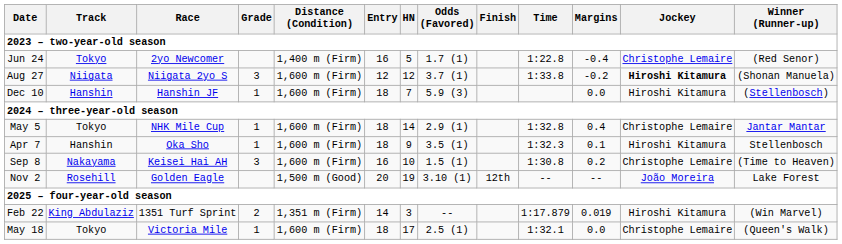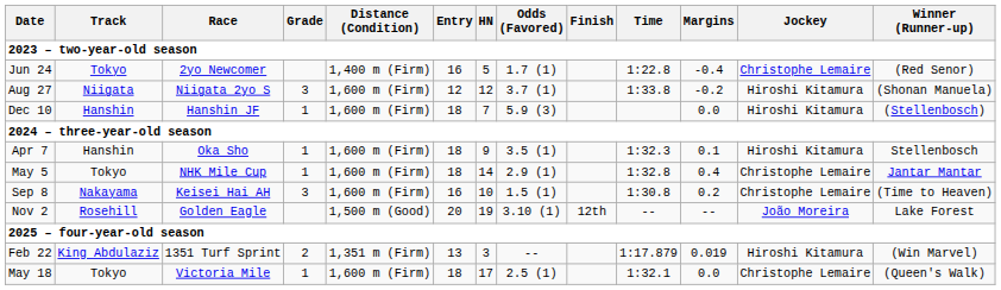 <table class="wikitable" style="border-collapse: collapse; font-size: 90%; text-align: center; white-space: nowrap">
 <tr>
 <th>Date</th>
 <th>Track</th>
 <th>Race</th>
 <th>Grade</th>
 <th>Distance<br>(Condition)</th>
 <th>Entry</th>
 <th>HN</th>
 <th>Odds<br>(Favored)</th>
 <th>Finish</th>
 <th>Time</th>
 <th>Margins</th>
 <th>Jockey</th>
 <th>Winner<br>(Runner-up)</th>
 </tr>
 <tr style="background-color:white">
 <td colspan="13" align="left"><strong>2023 – two-year-old season</strong></td>
 </tr>
 <tr>
 <td>Jun 24</td>
 <td><a href='#'>Tokyo</a></td>
 <td><a href='#'>2yo Newcomer</a></td>
 <td></td>
 <td>1,400 m (Firm)</td>
 <td>16</td>
 <td>5</td>
 <td>1.7 (1)</td>
 <td></td>
 <td>1:22.8</td>
 <td>-0.4</td>
 <td><a href='#'>Christophe Lemaire</a></td>
 <td>(Red Senor)</td>
 </tr>
 <tr>
 <td>Aug 27</td>
 <td><a href='#'>Niigata</a></td>
 <td><a href='#'>Niigata 2yo S</a></td>
 <td>3</td>
 <td>1,600 m (Firm)</td>
 <td>12</td>
 <td>12</td>
 <td>3.7 (1)</td>
 <td></td>
 <td>1:33.8</td>
 <td>-0.2</td>
-<td><strong>Hiroshi Kitamura</strong></td>
+<td>Hiroshi Kitamura</td>
 <td>(Shonan Manuela)</td>
 </tr>
 <tr>
 <td>Dec 10</td>
 <td><a href='#'>Hanshin</a></td>
 <td><a href='#'>Hanshin JF</a></td>
 <td>1</td>
 <td>1,600 m (Firm)</td>
 <td>18</td>
 <td>7</td>
 <td>5.9 (3)</td>
 <td></td>
 <td></td>
 <td>0.0</td>
 <td>Hiroshi Kitamura</td>
 <td>(<a href='#'>Stellenbosch</a>)</td>
 </tr>
 <tr style="background-color:white">
 <td colspan="13" align="left"><strong>2024 – three-year-old season</strong></td>
 </tr>
 <tr>
+<td>Apr 7</td>
+<td>Hanshin</td>
+<td><a href='#'>Oka Sho</a></td>
+<td>1</td>
+<td>1,600 m (Firm)</td>
+<td>18</td>
+<td>9</td>
+<td>3.5 (1)</td>
+<td></td>
+<td>1:32.3</td>
+<td>0.1</td>
+<td>Hiroshi Kitamura</td>
+<td>Stellenbosch</td>
+</tr>
+<tr>
 <td>May 5</td>
 <td>Tokyo</td>
 <td><a href='#'>NHK Mile Cup</a></td>
 <td>1</td>
 <td>1,600 m (Firm)</td>
 <td>18</td>
 <td>14</td>
 <td>2.9 (1)</td>
 <td></td>
 <td>1:32.8</td>
 <td>0.4</td>
 <td>Christophe Lemaire</td>
 <td><a href='#'>Jantar Mantar</a></td>
-</tr>
-<tr>
-<td>Apr 7</td>
-<td>Hanshin</td>
-<td><a href='#'>Oka Sho</a></td>
-<td>1</td>
-<td>1,600 m (Firm)</td>
-<td>18</td>
-<td>9</td>
-<td>3.5 (1)</td>
-<td></td>
-<td>1:32.3</td>
-<td>0.1</td>
-<td>Hiroshi Kitamura</td>
-<td>Stellenbosch</td>
 </tr>
 <tr>
 <td>Sep 8</td>
 <td><a href='#'>Nakayama</a></td>
 <td><a href='#'>Keisei Hai AH</a></td>
 <td>3</td>
 <td>1,600 m (Firm)</td>
 <td>16</td>
 <td>10</td>
 <td>1.5 (1)</td>
 <td></td>
 <td>1:30.8</td>
 <td>0.2</td>
 <td>Christophe Lemaire</td>
 <td>(Time to Heaven)</td>
 </tr>
 <tr>
 <td>Nov 2</td>
 <td><a href='#'>Rosehill</a></td>
 <td><a href='#'>Golden Eagle</a></td>
 <td></td>
 <td>1,500 m (Good)</td>
 <td>20</td>
 <td>19</td>
 <td>3.10 (1)</td>
 <td>12th</td>
 <td>--</td>
 <td>--</td>
 <td><a href='#'>João Moreira</a></td>
 <td>Lake Forest</td>
 </tr>
 <tr style="background-color:white">
 <td colspan="13" align="left"><strong>2025 – four-year-old season</strong></td>
 </tr>
 <tr>
 <td>Feb 22</td>
 <td><a href='#'>King Abdulaziz</a></td>
 <td>1351 Turf Sprint</td>
 <td>2</td>
 <td>1,351 m (Firm)</td>
-<td>14</td>
+<td>13</td>
 <td>3</td>
 <td>--</td>
 <td></td>
 <td>1:17.879</td>
 <td>0.019</td>
 <td>Hiroshi Kitamura</td>
 <td>(Win Marvel)</td>
 </tr>
 <tr>
 <td>May 18</td>
 <td>Tokyo</td>
 <td><a href='#'>Victoria Mile</a></td>
 <td>1</td>
 <td>1,600 m (Firm)</td>
 <td>18</td>
 <td>17</td>
 <td>2.5 (1)</td>
 <td></td>
 <td>1:32.1</td>
 <td>0.0</td>
 <td>Christophe Lemaire</td>
 <td>(Queen's Walk)</td>
 </tr>
 </table>
